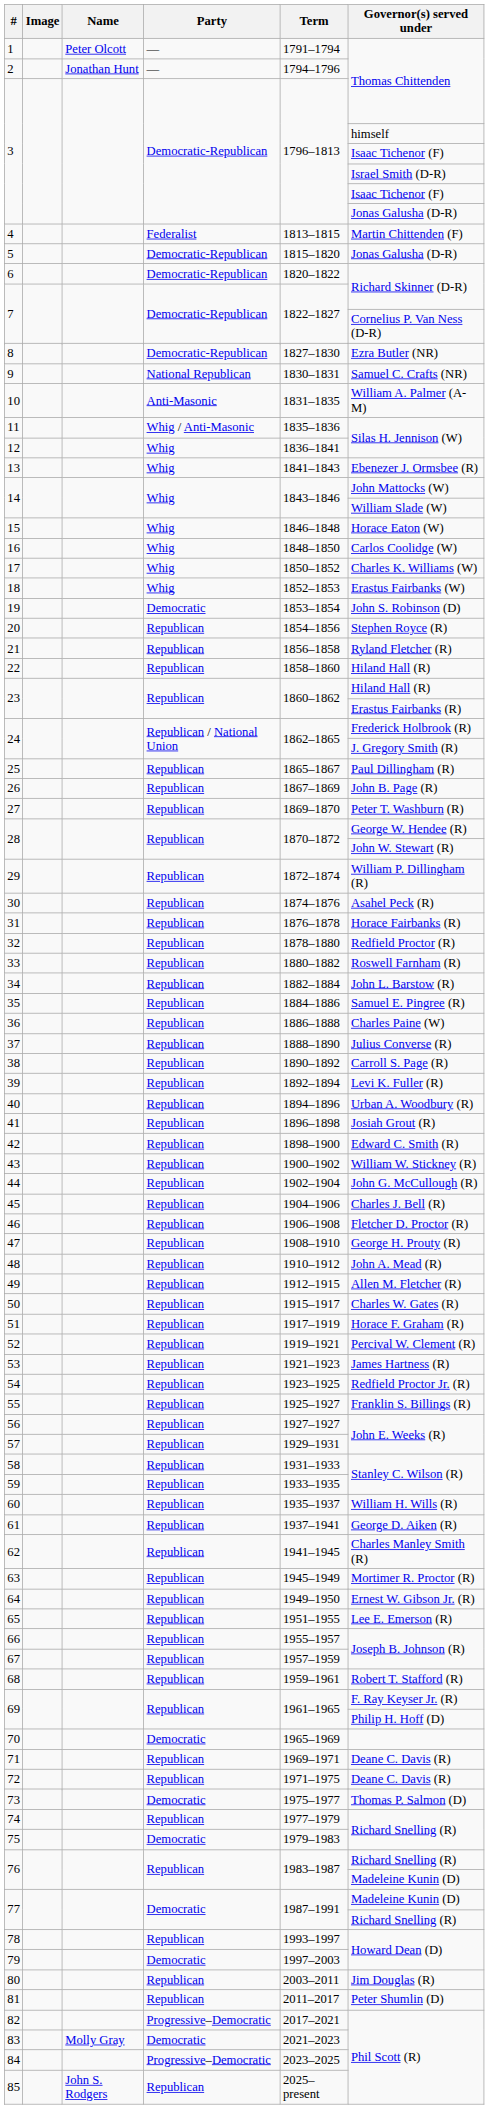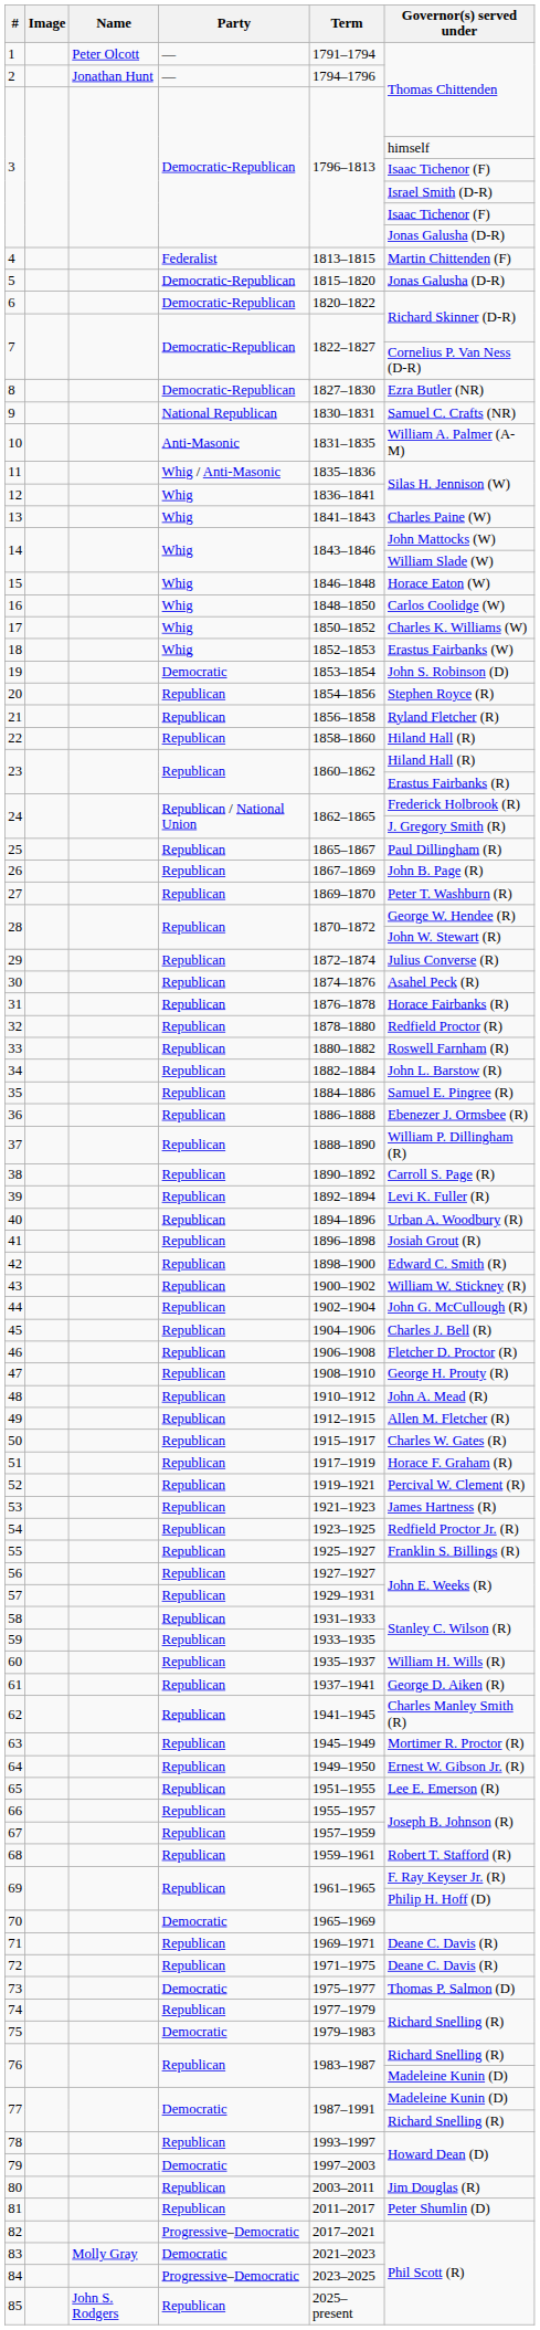 <table class="sortable wikitable">
 <tr>
 <th>#</th>
 <th>Image</th>
 <th>Name</th>
 <th>Party</th>
 <th>Term</th>
 <th>Governor(s) served under</th>
 </tr>
 <tr>
 <td>1</td>
 <td></td>
 <td><a href='#'>Peter Olcott</a></td>
 <td>—</td>
 <td>1791–1794</td>
 <td rowspan=3 height=100><a href='#'>Thomas Chittenden</a></td>
 </tr>
 <tr>
 <td>2</td>
 <td></td>
 <td><a href='#'>Jonathan Hunt</a></td>
 <td>—</td>
 <td>1794–1796</td>
 </tr>
 <tr>
 <td rowspan=6>3</td>
 <td rowspan=6></td>
 <td rowspan=6></td>
 <td rowspan=6><a href='#'>Democratic-Republican</a></td>
 <td rowspan=6>1796–1813</td>
 </tr>
 <tr>
 <td>himself</td>
 </tr>
 <tr>
 <td><a href='#'>Isaac Tichenor</a> (F)</td>
 </tr>
 <tr>
 <td><a href='#'>Israel Smith</a> (D-R)</td>
 </tr>
 <tr>
 <td><a href='#'>Isaac Tichenor</a> (F)</td>
 </tr>
 <tr>
 <td><a href='#'>Jonas Galusha</a> (D-R)</td>
 </tr>
 <tr>
 <td>4</td>
 <td></td>
 <td></td>
 <td><a href='#'>Federalist</a></td>
 <td>1813–1815</td>
 <td><a href='#'>Martin Chittenden</a> (F)</td>
 </tr>
 <tr>
 <td>5</td>
 <td></td>
 <td></td>
 <td><a href='#'>Democratic-Republican</a></td>
 <td>1815–1820</td>
 <td><a href='#'>Jonas Galusha</a> (D-R)</td>
 </tr>
 <tr>
 <td>6</td>
 <td></td>
 <td></td>
 <td><a href='#'>Democratic-Republican</a></td>
 <td>1820–1822</td>
 <td rowspan=2 height=50><a href='#'>Richard Skinner</a> (D-R)</td>
 </tr>
 <tr>
 <td rowspan=3>7</td>
 <td rowspan=3></td>
 <td rowspan=3></td>
 <td rowspan=3><a href='#'>Democratic-Republican</a></td>
 <td rowspan=3>1822–1827</td>
 </tr>
 <tr>
 <td><a href='#'>Cornelius P. Van Ness</a> (D-R)</td>
 </tr>
 <tr>
 <td rowspan=2><a href='#'>Ezra Butler</a> (NR)</td>
 </tr>
 <tr>
 <td>8</td>
 <td></td>
 <td></td>
 <td><a href='#'>Democratic-Republican</a></td>
 <td>1827–1830</td>
 </tr>
 <tr>
 <td>9</td>
 <td></td>
 <td></td>
 <td><a href='#'>National Republican</a></td>
 <td>1830–1831</td>
 <td><a href='#'>Samuel C. Crafts</a> (NR)</td>
 </tr>
 <tr>
 <td>10</td>
 <td></td>
 <td></td>
 <td><a href='#'>Anti-Masonic</a></td>
 <td>1831–1835</td>
 <td><a href='#'>William A. Palmer</a> (A-M)</td>
 </tr>
 <tr>
 <td>11</td>
 <td></td>
 <td></td>
 <td><a href='#'>Whig</a> / <a href='#'>Anti-Masonic</a></td>
 <td>1835–1836</td>
 <td rowspan=2><a href='#'>Silas H. Jennison</a> (W)</td>
 </tr>
 <tr>
 <td>12</td>
 <td></td>
 <td></td>
 <td><a href='#'>Whig</a></td>
 <td>1836–1841</td>
 </tr>
 <tr>
 <td>13</td>
 <td></td>
 <td></td>
 <td><a href='#'>Whig</a></td>
 <td>1841–1843</td>
-<td><a href='#'>Ebenezer J. Ormsbee</a> (R)</td>
+<td><a href='#'>Charles Paine</a> (W)</td>
 </tr>
 <tr>
 <td rowspan=2>14</td>
 <td rowspan=2></td>
 <td rowspan=2></td>
 <td rowspan=2><a href='#'>Whig</a></td>
 <td rowspan=2>1843–1846</td>
 <td><a href='#'>John Mattocks</a> (W)</td>
 </tr>
 <tr>
 <td><a href='#'>William Slade</a> (W)</td>
 </tr>
 <tr>
 <td>15</td>
 <td></td>
 <td></td>
 <td><a href='#'>Whig</a></td>
 <td>1846–1848</td>
 <td><a href='#'>Horace Eaton</a> (W)</td>
 </tr>
 <tr>
 <td>16</td>
 <td></td>
 <td></td>
 <td><a href='#'>Whig</a></td>
 <td>1848–1850</td>
 <td><a href='#'>Carlos Coolidge</a> (W)</td>
 </tr>
 <tr>
 <td>17</td>
 <td></td>
 <td></td>
 <td><a href='#'>Whig</a></td>
 <td>1850–1852</td>
 <td><a href='#'>Charles K. Williams</a> (W)</td>
 </tr>
 <tr>
 <td>18</td>
 <td></td>
 <td></td>
 <td><a href='#'>Whig</a></td>
 <td>1852–1853</td>
 <td><a href='#'>Erastus Fairbanks</a> (W)</td>
 </tr>
 <tr>
 <td>19</td>
 <td></td>
 <td></td>
 <td><a href='#'>Democratic</a></td>
 <td>1853–1854</td>
 <td><a href='#'>John S. Robinson</a> (D)</td>
 </tr>
 <tr>
 <td>20</td>
 <td></td>
 <td></td>
 <td><a href='#'>Republican</a></td>
 <td>1854–1856</td>
 <td><a href='#'>Stephen Royce</a> (R)</td>
 </tr>
 <tr>
 <td>21</td>
 <td></td>
 <td></td>
 <td><a href='#'>Republican</a></td>
 <td>1856–1858</td>
 <td><a href='#'>Ryland Fletcher</a> (R)</td>
 </tr>
 <tr>
 <td>22</td>
 <td></td>
 <td></td>
 <td><a href='#'>Republican</a></td>
 <td>1858–1860</td>
 <td><a href='#'>Hiland Hall</a> (R)</td>
 </tr>
 <tr>
 <td rowspan=2>23</td>
 <td rowspan=2></td>
 <td rowspan=2></td>
 <td rowspan=2><a href='#'>Republican</a></td>
 <td rowspan=2>1860–1862</td>
 <td><a href='#'>Hiland Hall</a> (R)</td>
 </tr>
 <tr>
 <td><a href='#'>Erastus Fairbanks</a> (R)</td>
 </tr>
 <tr>
 <td rowspan=2>24</td>
 <td rowspan=2></td>
 <td rowspan=2></td>
 <td rowspan=2><a href='#'>Republican</a> / <a href='#'>National Union</a></td>
 <td rowspan=2>1862–1865</td>
 <td><a href='#'>Frederick Holbrook</a> (R)</td>
 </tr>
 <tr>
 <td><a href='#'>J. Gregory Smith</a> (R)</td>
 </tr>
 <tr>
 <td>25</td>
 <td></td>
 <td></td>
 <td><a href='#'>Republican</a></td>
 <td>1865–1867</td>
 <td><a href='#'>Paul Dillingham</a> (R)</td>
 </tr>
 <tr>
 <td>26</td>
 <td></td>
 <td></td>
 <td><a href='#'>Republican</a></td>
 <td>1867–1869</td>
 <td><a href='#'>John B. Page</a> (R)</td>
 </tr>
 <tr>
 <td>27</td>
 <td></td>
 <td></td>
 <td><a href='#'>Republican</a></td>
 <td>1869–1870</td>
 <td><a href='#'>Peter T. Washburn</a> (R)</td>
 </tr>
 <tr>
 <td rowspan=2>28</td>
 <td rowspan=2></td>
 <td rowspan=2></td>
 <td rowspan=2><a href='#'>Republican</a></td>
 <td rowspan=2>1870–1872</td>
 <td><a href='#'>George W. Hendee</a> (R)</td>
 </tr>
 <tr>
 <td><a href='#'>John W. Stewart</a> (R)</td>
 </tr>
 <tr>
 <td>29</td>
 <td></td>
 <td></td>
 <td><a href='#'>Republican</a></td>
 <td>1872–1874</td>
-<td><a href='#'>William P. Dillingham</a> (R)</td>
+<td><a href='#'>Julius Converse</a> (R)</td>
 </tr>
 <tr>
 <td>30</td>
 <td></td>
 <td></td>
 <td><a href='#'>Republican</a></td>
 <td>1874–1876</td>
 <td><a href='#'>Asahel Peck</a> (R)</td>
 </tr>
 <tr>
 <td>31</td>
 <td></td>
 <td></td>
 <td><a href='#'>Republican</a></td>
 <td>1876–1878</td>
 <td><a href='#'>Horace Fairbanks</a> (R)</td>
 </tr>
 <tr>
 <td>32</td>
 <td></td>
 <td></td>
 <td><a href='#'>Republican</a></td>
 <td>1878–1880</td>
 <td><a href='#'>Redfield Proctor</a> (R)</td>
 </tr>
 <tr>
 <td>33</td>
 <td></td>
 <td></td>
 <td><a href='#'>Republican</a></td>
 <td>1880–1882</td>
 <td><a href='#'>Roswell Farnham</a> (R)</td>
 </tr>
 <tr>
 <td>34</td>
 <td></td>
 <td></td>
 <td><a href='#'>Republican</a></td>
 <td>1882–1884</td>
 <td><a href='#'>John L. Barstow</a> (R)</td>
 </tr>
 <tr>
 <td>35</td>
 <td></td>
 <td></td>
 <td><a href='#'>Republican</a></td>
 <td>1884–1886</td>
 <td><a href='#'>Samuel E. Pingree</a> (R)</td>
 </tr>
 <tr>
 <td>36</td>
 <td></td>
 <td></td>
 <td><a href='#'>Republican</a></td>
 <td>1886–1888</td>
-<td><a href='#'>Charles Paine</a> (W)</td>
+<td><a href='#'>Ebenezer J. Ormsbee</a> (R)</td>
 </tr>
 <tr>
 <td>37</td>
 <td></td>
 <td></td>
 <td><a href='#'>Republican</a></td>
 <td>1888–1890</td>
-<td><a href='#'>Julius Converse</a> (R)</td>
+<td><a href='#'>William P. Dillingham</a> (R)</td>
 </tr>
 <tr>
 <td>38</td>
 <td></td>
 <td></td>
 <td><a href='#'>Republican</a></td>
 <td>1890–1892</td>
 <td><a href='#'>Carroll S. Page</a> (R)</td>
 </tr>
 <tr>
 <td>39</td>
 <td></td>
 <td></td>
 <td><a href='#'>Republican</a></td>
 <td>1892–1894</td>
 <td><a href='#'>Levi K. Fuller</a> (R)</td>
 </tr>
 <tr>
 <td>40</td>
 <td></td>
 <td></td>
 <td><a href='#'>Republican</a></td>
 <td>1894–1896</td>
 <td><a href='#'>Urban A. Woodbury</a> (R)</td>
 </tr>
 <tr>
 <td>41</td>
 <td></td>
 <td></td>
 <td><a href='#'>Republican</a></td>
 <td>1896–1898</td>
 <td><a href='#'>Josiah Grout</a> (R)</td>
 </tr>
 <tr>
 <td>42</td>
 <td></td>
 <td></td>
 <td><a href='#'>Republican</a></td>
 <td>1898–1900</td>
 <td><a href='#'>Edward C. Smith</a> (R)</td>
 </tr>
 <tr>
 <td>43</td>
 <td></td>
 <td></td>
 <td><a href='#'>Republican</a></td>
 <td>1900–1902</td>
 <td><a href='#'>William W. Stickney</a> (R)</td>
 </tr>
 <tr>
 <td>44</td>
 <td></td>
 <td></td>
 <td><a href='#'>Republican</a></td>
 <td>1902–1904</td>
 <td><a href='#'>John G. McCullough</a> (R)</td>
 </tr>
 <tr>
 <td>45</td>
 <td></td>
 <td></td>
 <td><a href='#'>Republican</a></td>
 <td>1904–1906</td>
 <td><a href='#'>Charles J. Bell</a> (R)</td>
 </tr>
 <tr>
 <td>46</td>
 <td></td>
 <td></td>
 <td><a href='#'>Republican</a></td>
 <td>1906–1908</td>
 <td><a href='#'>Fletcher D. Proctor</a> (R)</td>
 </tr>
 <tr>
 <td>47</td>
 <td></td>
 <td></td>
 <td><a href='#'>Republican</a></td>
 <td>1908–1910</td>
 <td><a href='#'>George H. Prouty</a> (R)</td>
 </tr>
 <tr>
 <td>48</td>
 <td></td>
 <td></td>
 <td><a href='#'>Republican</a></td>
 <td>1910–1912</td>
 <td><a href='#'>John A. Mead</a> (R)</td>
 </tr>
 <tr>
 <td>49</td>
 <td></td>
 <td></td>
 <td><a href='#'>Republican</a></td>
 <td>1912–1915</td>
 <td><a href='#'>Allen M. Fletcher</a> (R)</td>
 </tr>
 <tr>
 <td>50</td>
 <td></td>
 <td></td>
 <td><a href='#'>Republican</a></td>
 <td>1915–1917</td>
 <td><a href='#'>Charles W. Gates</a> (R)</td>
 </tr>
 <tr>
 <td>51</td>
 <td></td>
 <td></td>
 <td><a href='#'>Republican</a></td>
 <td>1917–1919</td>
 <td><a href='#'>Horace F. Graham</a> (R)</td>
 </tr>
 <tr>
 <td>52</td>
 <td></td>
 <td></td>
 <td><a href='#'>Republican</a></td>
 <td>1919–1921</td>
 <td><a href='#'>Percival W. Clement</a> (R)</td>
 </tr>
 <tr>
 <td>53</td>
 <td></td>
 <td></td>
 <td><a href='#'>Republican</a></td>
 <td>1921–1923</td>
 <td><a href='#'>James Hartness</a> (R)</td>
 </tr>
 <tr>
 <td>54</td>
 <td></td>
 <td></td>
 <td><a href='#'>Republican</a></td>
 <td>1923–1925</td>
 <td><a href='#'>Redfield Proctor Jr.</a> (R)</td>
 </tr>
 <tr>
 <td>55</td>
 <td></td>
 <td></td>
 <td><a href='#'>Republican</a></td>
 <td>1925–1927</td>
 <td><a href='#'>Franklin S. Billings</a> (R)</td>
 </tr>
 <tr>
 <td>56</td>
 <td></td>
 <td></td>
 <td><a href='#'>Republican</a></td>
 <td>1927–1927</td>
 <td rowspan=2><a href='#'>John E. Weeks</a> (R)</td>
 </tr>
 <tr>
 <td>57</td>
 <td></td>
 <td></td>
 <td><a href='#'>Republican</a></td>
 <td>1929–1931</td>
 </tr>
 <tr>
 <td>58</td>
 <td></td>
 <td></td>
 <td><a href='#'>Republican</a></td>
 <td>1931–1933</td>
 <td rowspan=2><a href='#'>Stanley C. Wilson</a> (R)</td>
 </tr>
 <tr>
 <td>59</td>
 <td></td>
 <td></td>
 <td><a href='#'>Republican</a></td>
 <td>1933–1935</td>
 </tr>
 <tr>
 <td>60</td>
 <td></td>
 <td></td>
 <td><a href='#'>Republican</a></td>
 <td>1935–1937</td>
 <td><a href='#'>William H. Wills</a> (R)</td>
 </tr>
 <tr>
 <td>61</td>
 <td></td>
 <td></td>
 <td><a href='#'>Republican</a></td>
 <td>1937–1941</td>
 <td><a href='#'>George D. Aiken</a> (R)</td>
 </tr>
 <tr>
 <td>62</td>
 <td></td>
 <td></td>
 <td><a href='#'>Republican</a></td>
 <td>1941–1945</td>
 <td><a href='#'>Charles Manley Smith</a> (R)</td>
 </tr>
 <tr>
 <td rowspan=2>63</td>
 <td rowspan=2></td>
 <td rowspan=2></td>
 <td rowspan=2><a href='#'>Republican</a></td>
 <td rowspan=2>1945–1949</td>
 <td><a href='#'>Mortimer R. Proctor</a> (R)</td>
 </tr>
 <tr>
 <td rowspan=2><a href='#'>Ernest W. Gibson Jr.</a> (R)</td>
 </tr>
 <tr>
 <td>64</td>
 <td></td>
 <td></td>
 <td><a href='#'>Republican</a></td>
 <td>1949–1950</td>
 </tr>
 <tr>
 <td>65</td>
 <td></td>
 <td></td>
 <td><a href='#'>Republican</a></td>
 <td>1951–1955</td>
 <td><a href='#'>Lee E. Emerson</a> (R)</td>
 </tr>
 <tr>
 <td>66</td>
 <td></td>
 <td></td>
 <td><a href='#'>Republican</a></td>
 <td>1955–1957</td>
 <td rowspan=2><a href='#'>Joseph B. Johnson</a> (R)</td>
 </tr>
 <tr>
 <td>67</td>
 <td></td>
 <td></td>
 <td><a href='#'>Republican</a></td>
 <td>1957–1959</td>
 </tr>
 <tr>
 <td>68</td>
 <td></td>
 <td></td>
 <td><a href='#'>Republican</a></td>
 <td>1959–1961</td>
 <td><a href='#'>Robert T. Stafford</a> (R)</td>
 </tr>
 <tr>
 <td rowspan=2>69</td>
 <td rowspan=2></td>
 <td rowspan=2></td>
 <td rowspan=2><a href='#'>Republican</a></td>
 <td rowspan=2>1961–1965</td>
 <td><a href='#'>F. Ray Keyser Jr.</a> (R)</td>
 </tr>
 <tr>
 <td><a href='#'>Philip H. Hoff</a> (D)</td>
 </tr>
 <tr>
 <td>70</td>
 <td></td>
 <td></td>
 <td><a href='#'>Democratic</a></td>
 <td>1965–1969</td>
 </tr>
 <tr>
 <td>71</td>
 <td></td>
 <td></td>
 <td><a href='#'>Republican</a></td>
 <td>1969–1971</td>
 <td><a href='#'>Deane C. Davis</a> (R)</td>
 </tr>
 <tr>
 <td rowspan=2>72</td>
 <td rowspan=2></td>
 <td rowspan=2></td>
 <td rowspan=2><a href='#'>Republican</a></td>
 <td rowspan=2>1971–1975</td>
 <td><a href='#'>Deane C. Davis</a> (R)</td>
 </tr>
 <tr>
 <td rowspan=2 ><a href='#'>Thomas P. Salmon</a> (D)</td>
 </tr>
 <tr>
 <td>73</td>
 <td></td>
 <td></td>
 <td><a href='#'>Democratic</a></td>
 <td>1975–1977</td>
 </tr>
 <tr>
 <td>74</td>
 <td></td>
 <td></td>
 <td><a href='#'>Republican</a></td>
 <td>1977–1979</td>
 <td rowspan=2 ><a href='#'>Richard Snelling</a> (R)</td>
 </tr>
 <tr>
 <td>75</td>
 <td></td>
 <td></td>
 <td><a href='#'>Democratic</a></td>
 <td>1979–1983</td>
 </tr>
 <tr>
 <td rowspan=2>76</td>
 <td rowspan=2></td>
 <td rowspan=2></td>
 <td rowspan=2><a href='#'>Republican</a></td>
 <td rowspan=2>1983–1987</td>
 <td><a href='#'>Richard Snelling</a> (R)</td>
 </tr>
 <tr>
 <td><a href='#'>Madeleine Kunin</a> (D)</td>
 </tr>
 <tr>
 <td rowspan=2>77</td>
 <td rowspan=2></td>
 <td rowspan=2></td>
 <td rowspan=2><a href='#'>Democratic</a></td>
 <td rowspan=2>1987–1991</td>
 <td><a href='#'>Madeleine Kunin</a> (D)</td>
 </tr>
 <tr>
 <td><a href='#'>Richard Snelling</a> (R)</td>
 </tr>
 <tr>
 <td>78</td>
 <td></td>
 <td></td>
 <td><a href='#'>Republican</a></td>
 <td>1993–1997</td>
 <td rowspan=2 ><a href='#'>Howard Dean</a> (D)</td>
 </tr>
 <tr>
 <td>79</td>
 <td></td>
 <td></td>
 <td><a href='#'>Democratic</a></td>
 <td>1997–2003</td>
 </tr>
 <tr>
 <td>80</td>
 <td></td>
 <td></td>
 <td><a href='#'>Republican</a></td>
 <td>2003–2011</td>
 <td><a href='#'>Jim Douglas</a> (R)</td>
 </tr>
 <tr>
 <td>81</td>
 <td></td>
 <td></td>
 <td><a href='#'>Republican</a></td>
 <td>2011–2017</td>
 <td><a href='#'>Peter Shumlin</a> (D)</td>
 </tr>
 <tr>
 <td>82</td>
 <td></td>
 <td></td>
 <td><a href='#'>Progressive</a>–<a href='#'>Democratic</a></td>
 <td>2017–2021</td>
 <td rowspan=4 ><a href='#'>Phil Scott</a> (R)</td>
 </tr>
 <tr>
 <td>83</td>
 <td></td>
 <td><a href='#'>Molly Gray</a></td>
 <td><a href='#'>Democratic</a></td>
 <td>2021–2023</td>
 </tr>
 <tr>
 <td>84</td>
 <td></td>
 <td></td>
 <td><a href='#'>Progressive</a>–<a href='#'>Democratic</a></td>
 <td>2023–2025</td>
 </tr>
 <tr>
 <td>85</td>
 <td></td>
 <td><a href='#'>John S. Rodgers</a></td>
 <td><a href='#'>Republican</a></td>
 <td>2025–present</td>
 </tr>
 </table>
